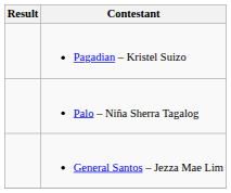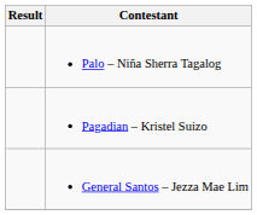 <table class="wikitable sortable" style="font-size: 95%;">
 <tr>
 <th>Result</th>
 <th>Contestant</th>
 </tr>
 <tr>
 <td></td>
-<td><br><ul><li><a href='#'>Pagadian</a> – Kristel Suizo</li></ul></td>
+<td><br><ul><li><a href='#'>Palo</a> – Niña Sherra Tagalog</li></ul></td>
 </tr>
 <tr>
 <td></td>
-<td><br><ul><li><a href='#'>Palo</a> – Niña Sherra Tagalog</li></ul></td>
+<td><br><ul><li><a href='#'>Pagadian</a> – Kristel Suizo</li></ul></td>
 </tr>
 <tr>
 <td></td>
 <td><br><ul><li><a href='#'>General Santos</a> – Jezza Mae Lim</li></ul></td>
 </tr>
 <tr>
 </tr>
 </table>
